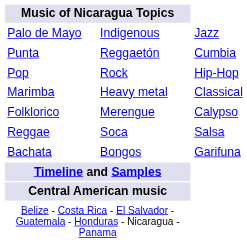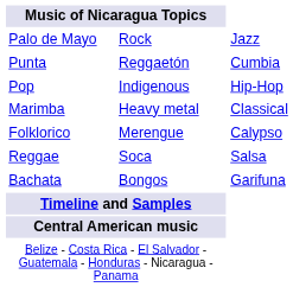 <table class="toccolours" cellpadding="3" style="float:right; margin: 0 0 1em 1em; width: 20em;">
 <tr>
 <th style="text-align:center;background:#dfdfef;" colspan="2"><strong>Music of Nicaragua</strong> Topics</th>
 </tr>
 <tr>
 <td><a href='#'>Palo de Mayo</a></td>
-<td><a href='#'>Indigenous</a></td>
+<td><a href='#'>Rock</a></td>
 <td><a href='#'>Jazz</a></td>
 </tr>
 <tr>
 <td><a href='#'>Punta</a></td>
 <td><a href='#'>Reggaetón</a></td>
 <td><a href='#'>Cumbia</a></td>
 </tr>
 <tr>
 <td><a href='#'>Pop</a></td>
-<td><a href='#'>Rock</a></td>
+<td><a href='#'>Indigenous</a></td>
 <td><a href='#'>Hip-Hop</a></td>
 </tr>
 <tr>
 <td><a href='#'>Marimba</a></td>
 <td><a href='#'>Heavy metal</a></td>
 <td><a href='#'>Classical</a></td>
 </tr>
 <tr>
 <td><a href='#'>Folklorico</a></td>
 <td><a href='#'>Merengue</a></td>
 <td><a href='#'>Calypso</a></td>
 </tr>
 <tr>
 <td><a href='#'>Reggae</a></td>
 <td><a href='#'>Soca</a></td>
 <td><a href='#'>Salsa</a></td>
 </tr>
 <tr>
 <td><a href='#'>Bachata</a></td>
 <td><a href='#'>Bongos</a></td>
 <td><a href='#'>Garifuna</a></td>
 </tr>
 <tr>
 <th style="text-align:center;background:#dfdfef;" colspan=2><a href='#'>Timeline</a> and <a href='#'>Samples</a></th>
 </tr>
 <tr>
 <th style="text-align:center;background:#dfdfef;"  colspan="2">Central American music</th>
 </tr>
 <tr>
 <td style="font-size:smaller; text-align: center;" colspan="2"><a href='#'>Belize</a> - <a href='#'>Costa Rica</a> - <a href='#'>El Salvador</a> - <a href='#'>Guatemala</a> - <a href='#'>Honduras</a> - Nicaragua - <a href='#'>Panama</a></td>
 </tr>
 </table>
